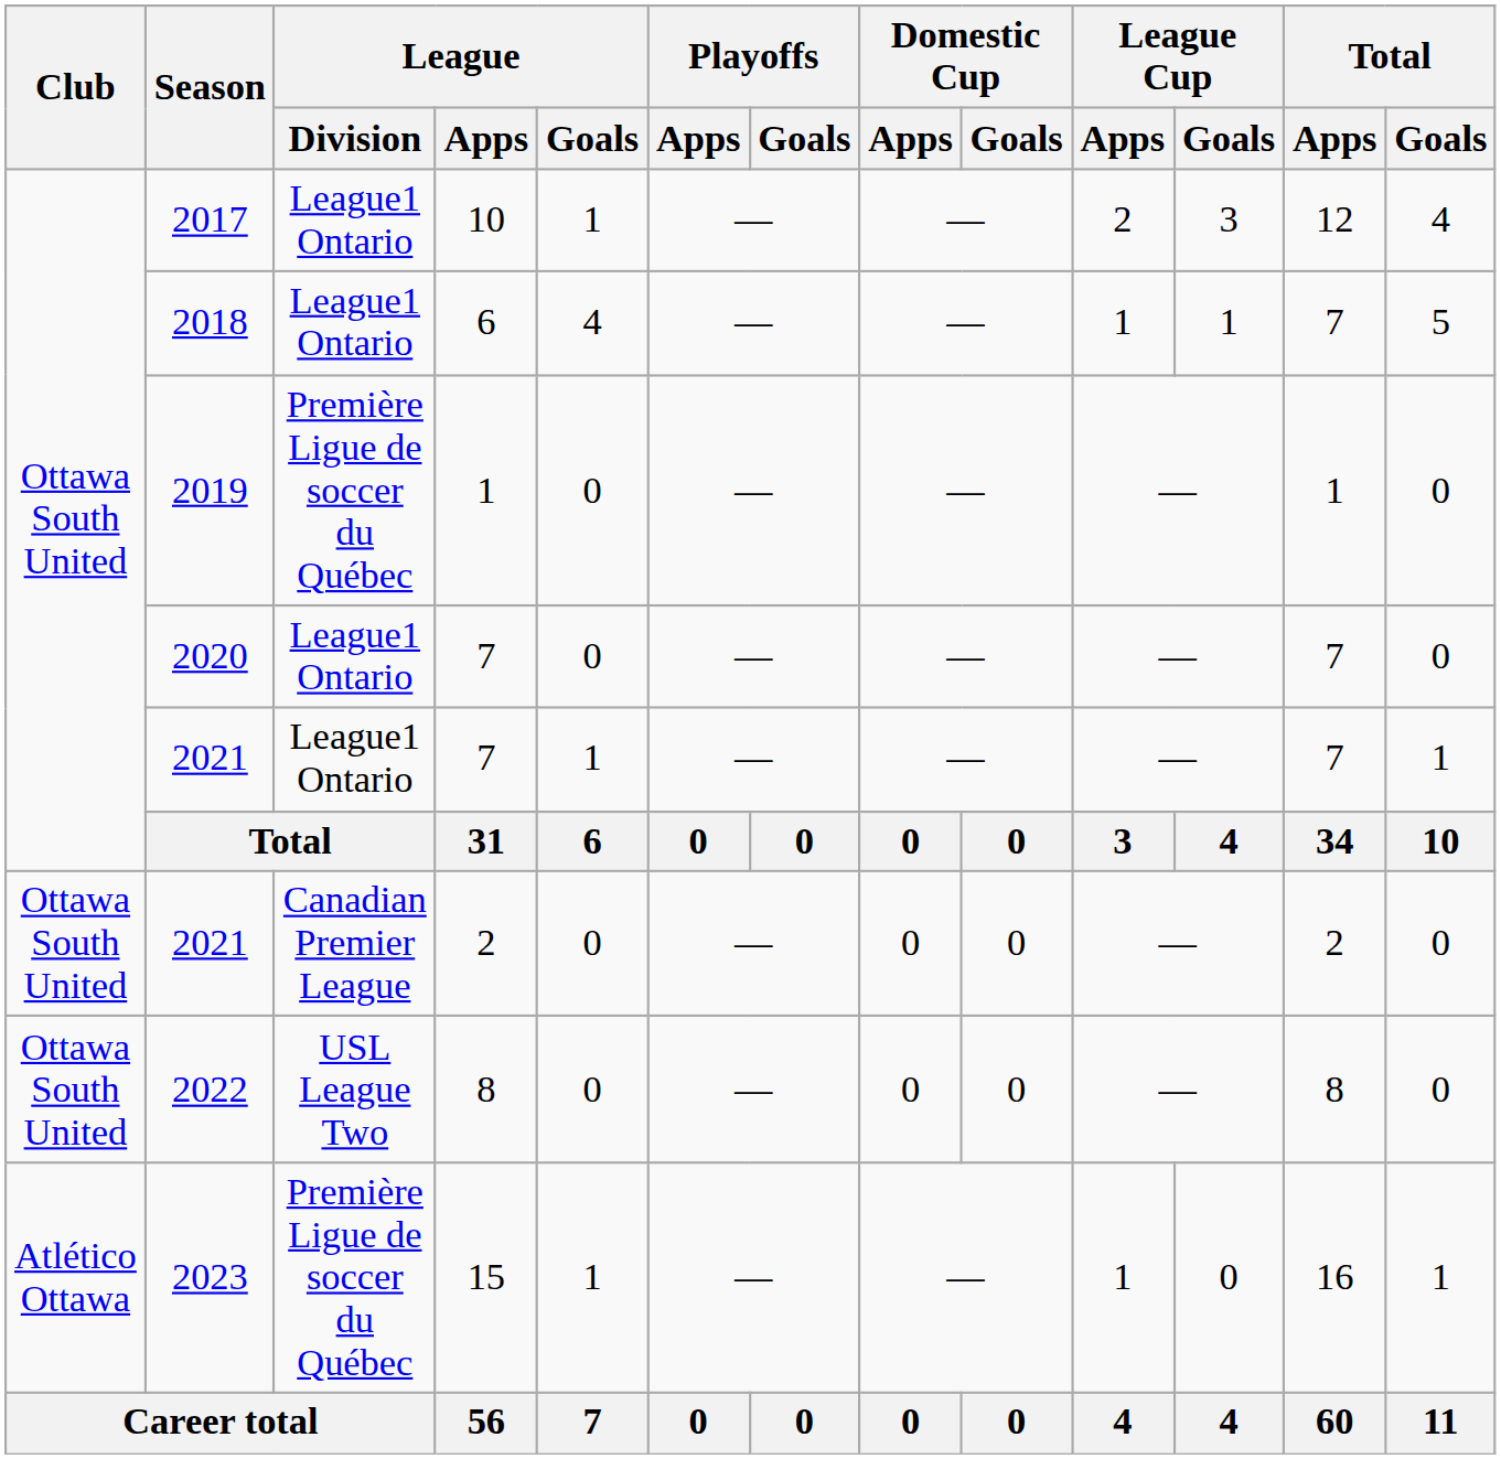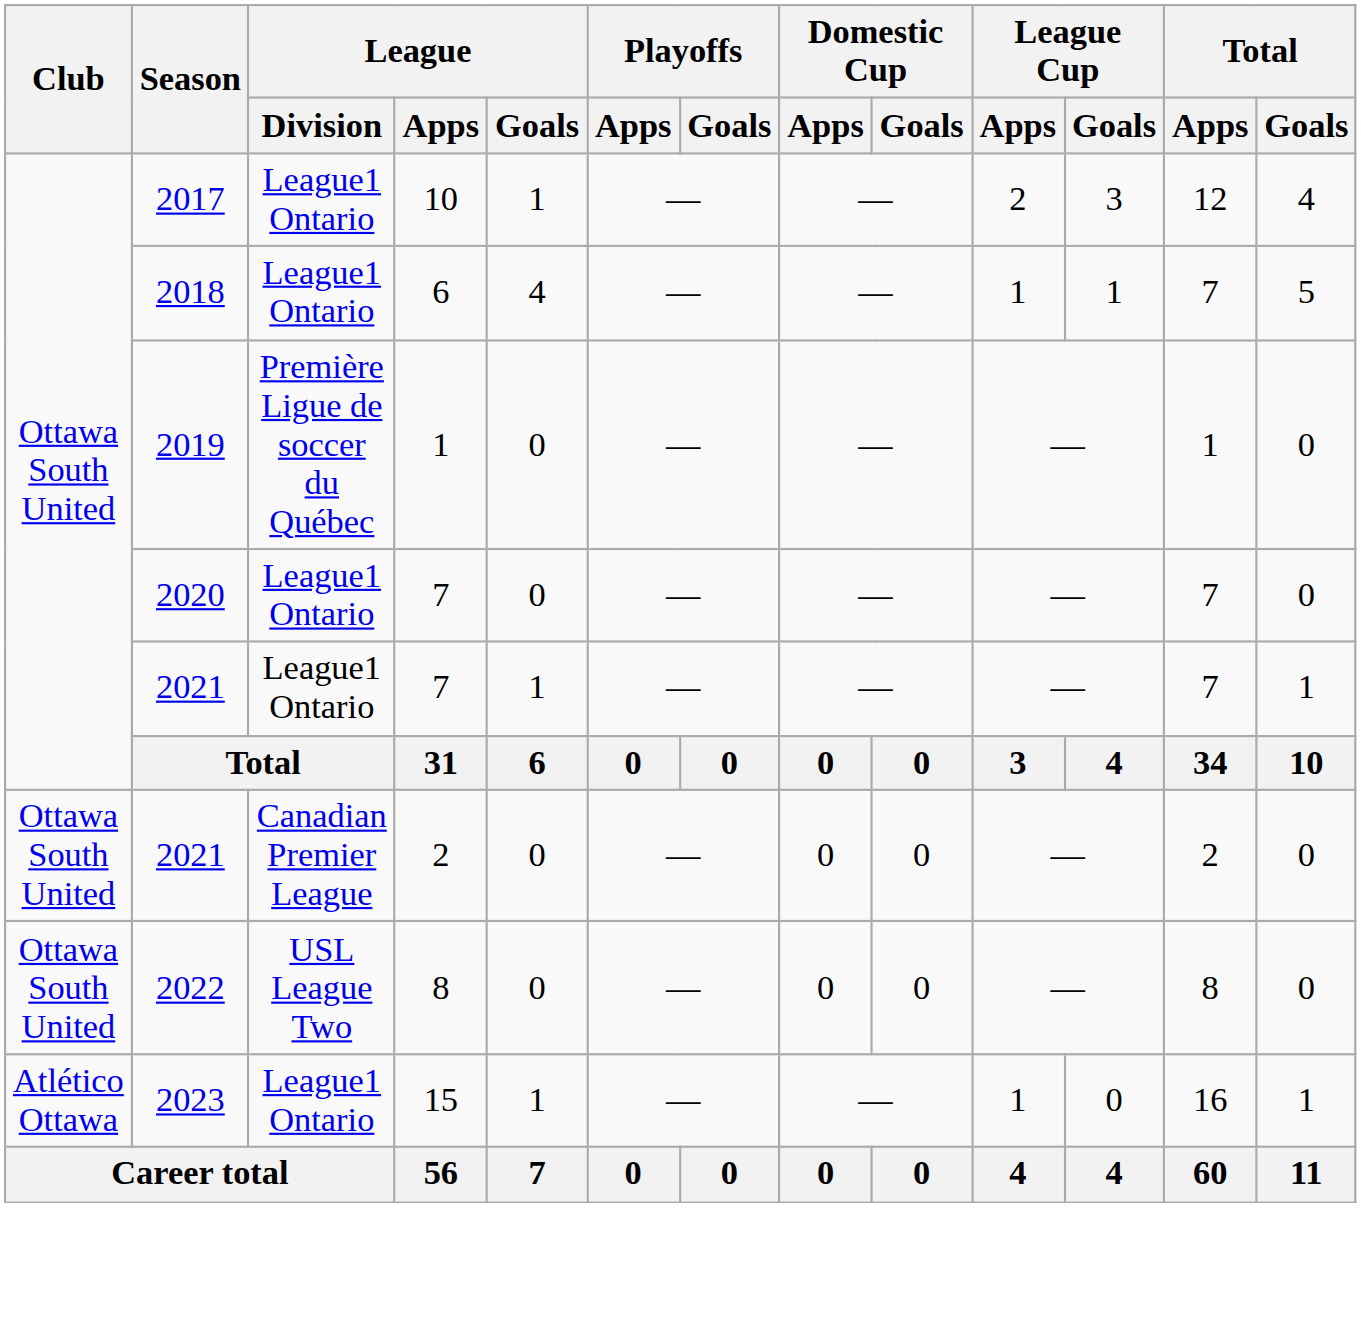 <table class="wikitable" style="text-align: center;">
 <tr>
 <th rowspan="2">Club</th>
 <th rowspan="2">Season</th>
 <th colspan="3">League</th>
 <th colspan="2">Playoffs</th>
 <th colspan="2">Domestic Cup</th>
 <th colspan="2">League Cup</th>
 <th colspan="2">Total</th>
 </tr>
 <tr>
 <th>Division</th>
 <th>Apps</th>
 <th>Goals</th>
 <th>Apps</th>
 <th>Goals</th>
 <th>Apps</th>
 <th>Goals</th>
 <th>Apps</th>
 <th>Goals</th>
 <th>Apps</th>
 <th>Goals</th>
 </tr>
 <tr>
 <td rowspan="6"><a href='#'>Ottawa South United</a></td>
 <td><a href='#'>2017</a></td>
 <td><a href='#'>League1 Ontario</a></td>
 <td>10</td>
 <td>1</td>
 <td colspan="2">—</td>
 <td colspan="2">—</td>
 <td>2</td>
 <td>3</td>
 <td>12</td>
 <td>4</td>
 </tr>
 <tr>
 <td><a href='#'>2018</a></td>
 <td><a href='#'>League1 Ontario</a></td>
 <td>6</td>
 <td>4</td>
 <td colspan="2">—</td>
 <td colspan="2">—</td>
 <td>1</td>
 <td>1</td>
 <td>7</td>
 <td>5</td>
 </tr>
 <tr>
 <td><a href='#'>2019</a></td>
 <td><a href='#'>Première Ligue de soccer du Québec</a></td>
 <td>1</td>
 <td>0</td>
 <td colspan="2">—</td>
 <td colspan="2">—</td>
 <td colspan="2">—</td>
 <td>1</td>
 <td>0</td>
 </tr>
 <tr>
 <td><a href='#'>2020</a></td>
 <td><a href='#'>League1 Ontario</a></td>
 <td>7</td>
 <td>0</td>
 <td colspan="2">—</td>
 <td colspan="2">—</td>
 <td colspan="2">—</td>
 <td>7</td>
 <td>0</td>
 </tr>
 <tr>
 <td><a href='#'>2021</a></td>
 <td>League1 Ontario</td>
 <td>7</td>
 <td>1</td>
 <td colspan="2">—</td>
 <td colspan="2">—</td>
 <td colspan="2">—</td>
 <td>7</td>
 <td>1</td>
 </tr>
 <tr>
 <th colspan="2">Total</th>
 <th>31</th>
 <th>6</th>
 <th>0</th>
 <th>0</th>
 <th>0</th>
 <th>0</th>
 <th>3</th>
 <th>4</th>
 <th>34</th>
 <th>10</th>
 </tr>
 <tr>
 <td><a href='#'>Ottawa South United</a></td>
 <td><a href='#'>2021</a></td>
 <td><a href='#'>Canadian Premier League</a></td>
 <td>2</td>
 <td>0</td>
 <td colspan="2">—</td>
 <td>0</td>
 <td>0</td>
 <td colspan="2">—</td>
 <td>2</td>
 <td>0</td>
 </tr>
 <tr>
 <td><a href='#'>Ottawa South United</a></td>
 <td><a href='#'>2022</a></td>
 <td><a href='#'>USL League Two</a></td>
 <td>8</td>
 <td>0</td>
 <td colspan="2">—</td>
 <td>0</td>
 <td>0</td>
 <td colspan="2">—</td>
 <td>8</td>
 <td>0</td>
 </tr>
 <tr>
 <td><a href='#'>Atlético Ottawa</a></td>
 <td><a href='#'>2023</a></td>
-<td><a href='#'>Première Ligue de soccer du Québec</a></td>
+<td><a href='#'>League1 Ontario</a></td>
 <td>15</td>
 <td>1</td>
 <td colspan="2">—</td>
 <td colspan="2">—</td>
 <td>1</td>
 <td>0</td>
 <td>16</td>
 <td>1</td>
 </tr>
 <tr>
 <th colspan="3">Career total</th>
 <th>56</th>
 <th>7</th>
 <th>0</th>
 <th>0</th>
 <th>0</th>
 <th>0</th>
 <th>4</th>
 <th>4</th>
 <th>60</th>
 <th>11</th>
 </tr>
 </table>
